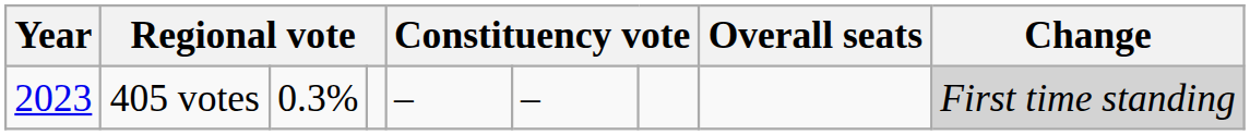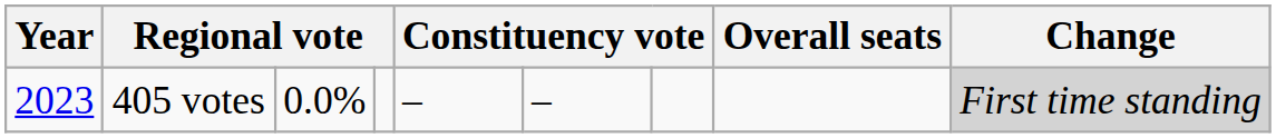 <table class="wikitable">
 <tr>
 <th>Year</th>
 <th colspan="3">Regional vote</th>
 <th colspan="3">Constituency vote</th>
 <th>Overall seats</th>
 <th>Change</th>
 </tr>
 <tr>
 <td><a href='#'>2023</a></td>
 <td>405 votes</td>
-<td>0.3%</td>
+<td>0.0%</td>
 <td></td>
 <td>–</td>
 <td>–</td>
 <td></td>
 <td></td>
 <td style="background: lightgrey;"><em>First time standing</em></td>
 </tr>
 </table>
